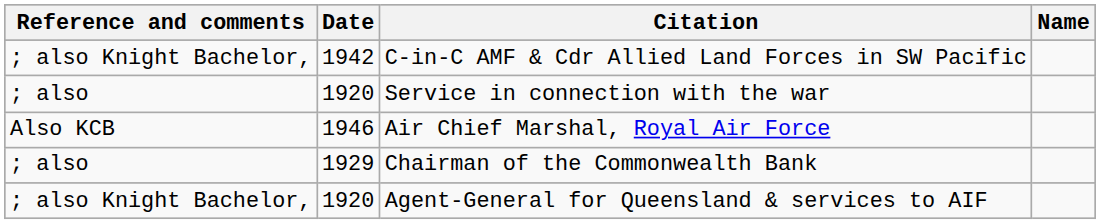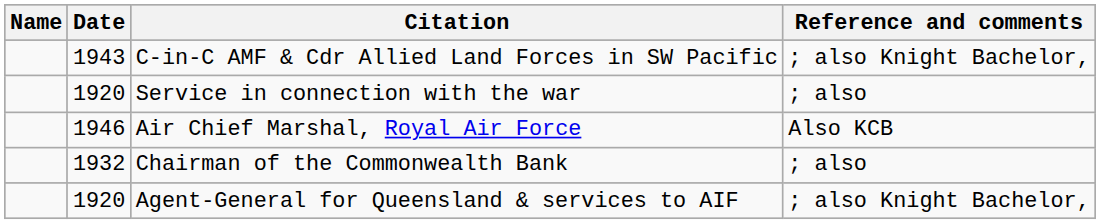 <table class="wikitable sortable">
 <tr>
-<th>Reference and comments</th>
+<th>Name</th>
 <th>Date</th>
 <th>Citation</th>
-<th>Name</th>
+<th>Reference and comments</th>
 </tr>
 <tr>
+<td></td>
+<td>1943</td>
+<td>C-in-C AMF & Cdr Allied Land Forces in SW Pacific</td>
 <td>; also Knight Bachelor, </td>
-<td>1942</td>
-<td>C-in-C AMF & Cdr Allied Land Forces in SW Pacific</td>
-<td></td>
 </tr>
 <tr>
-<td>; also </td>
+<td></td>
 <td>1920</td>
 <td>Service in connection with the war</td>
-<td></td>
+<td>; also </td>
 </tr>
 <tr>
-<td> Also KCB</td>
+<td></td>
 <td>1946</td>
 <td>Air Chief Marshal, <a href='#'>Royal Air Force</a></td>
-<td></td>
+<td> Also KCB</td>
 </tr>
 <tr>
+<td></td>
+<td>1932</td>
+<td>Chairman of the Commonwealth Bank</td>
 <td>; also </td>
-<td>1929</td>
-<td>Chairman of the Commonwealth Bank</td>
-<td></td>
 </tr>
 <tr>
-<td>; also Knight Bachelor, </td>
+<td></td>
 <td>1920</td>
 <td>Agent-General for Queensland & services to AIF</td>
-<td></td>
+<td>; also Knight Bachelor, </td>
 </tr>
 </table>
